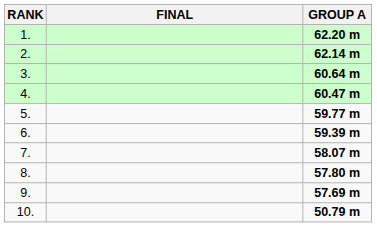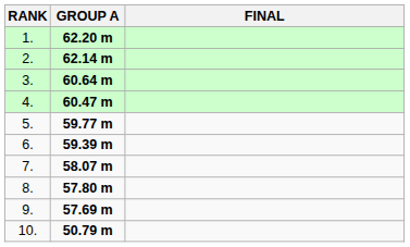 <table class="wikitable" style="border-collapse: collapse; font-size: 90%;">
 <tr>
 <th>RANK</th>
+<th style="width: 5em">GROUP A</th>
 <th style="width: 20em">FINAL</th>
-<th style="width: 5em">GROUP A</th>
 </tr>
 <tr bgcolor=#CCFFCC>
 <td align="center">1.</td>
+<td align="center"><strong>62.20 m</strong></td>
 <td></td>
-<td align="center"><strong>62.20 m</strong></td>
 </tr>
 <tr bgcolor=#CCFFCC>
 <td align="center">2.</td>
+<td align="center"><strong>62.14 m</strong></td>
 <td></td>
-<td align="center"><strong>62.14 m</strong></td>
 </tr>
 <tr bgcolor=#CCFFCC>
 <td align="center">3.</td>
+<td align="center"><strong>60.64 m</strong></td>
 <td></td>
-<td align="center"><strong>60.64 m</strong></td>
 </tr>
 <tr bgcolor=#CCFFCC>
 <td align="center">4.</td>
+<td align="center"><strong>60.47 m</strong></td>
 <td></td>
-<td align="center"><strong>60.47 m</strong></td>
 </tr>
 <tr>
 <td align="center">5.</td>
+<td align="center"><strong>59.77 m</strong></td>
 <td></td>
-<td align="center"><strong>59.77 m</strong></td>
 </tr>
 <tr>
 <td align="center">6.</td>
+<td align="center"><strong>59.39 m</strong></td>
 <td></td>
-<td align="center"><strong>59.39 m</strong></td>
 </tr>
 <tr>
 <td align="center">7.</td>
+<td align="center"><strong>58.07 m</strong></td>
 <td></td>
-<td align="center"><strong>58.07 m</strong></td>
 </tr>
 <tr>
 <td align="center">8.</td>
+<td align="center"><strong>57.80 m</strong></td>
 <td></td>
-<td align="center"><strong>57.80 m</strong></td>
 </tr>
 <tr>
 <td align="center">9.</td>
+<td align="center"><strong>57.69 m</strong></td>
 <td></td>
-<td align="center"><strong>57.69 m</strong></td>
 </tr>
 <tr>
 <td align="center">10.</td>
+<td align="center"><strong>50.79 m</strong></td>
 <td></td>
-<td align="center"><strong>50.79 m</strong></td>
 </tr>
 </table>
